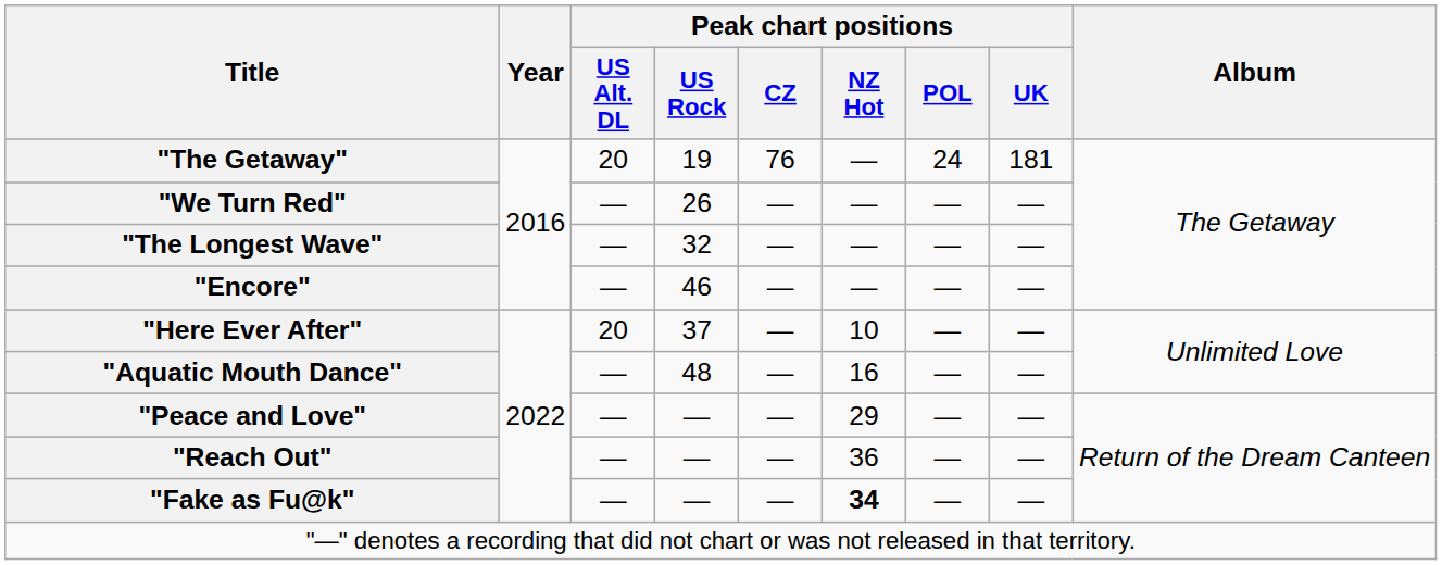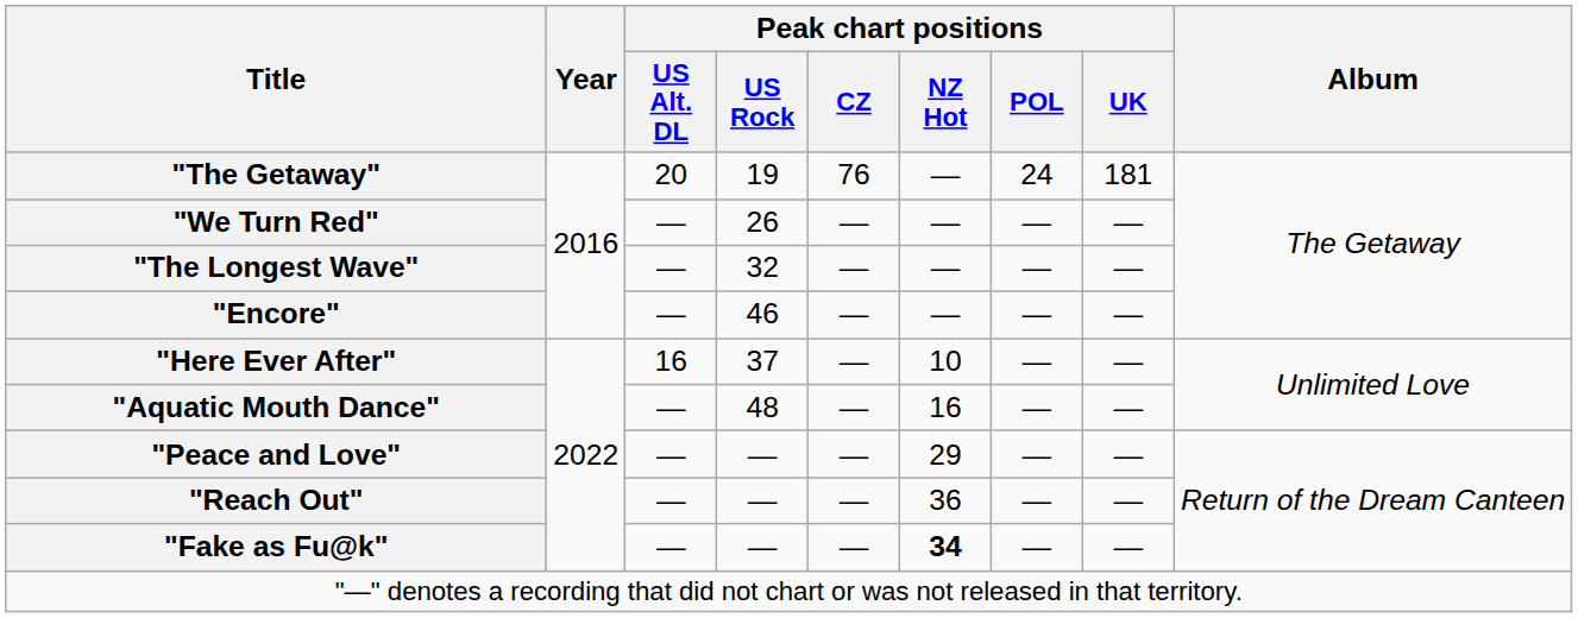 <table class="wikitable plainrowheaders" style="text-align:center;">
 <tr>
 <th scope="col" rowspan="2" style="width:18em;">Title</th>
 <th scope="col" rowspan="2">Year</th>
 <th scope="col" colspan="6">Peak chart positions</th>
 <th scope="col" rowspan="2">Album</th>
 </tr>
 <tr>
 <th scope="col" style="width:3em;font-size:90%;"><a href='#'>US<br>Alt.<br>DL</a><br></th>
 <th scope="col" style="width:3em;font-size:90%;"><a href='#'>US<br>Rock</a><br></th>
 <th scope="col" style="width:3em;font-size:90%;"><a href='#'>CZ</a><br></th>
 <th scope="col" style="width:3em;font-size:90%;"><a href='#'>NZ<br>Hot</a><br></th>
 <th scope="col" style="width:3em;font-size:90%;"><a href='#'>POL</a><br></th>
 <th scope="col" style="width:3em;font-size:90%;"><a href='#'>UK</a><br></th>
 </tr>
 <tr>
 <th scope="row">"The Getaway"</th>
 <td rowspan="4">2016</td>
 <td>20</td>
 <td>19</td>
 <td>76</td>
 <td>—</td>
 <td>24</td>
 <td>181</td>
 <td rowspan="4"><em>The Getaway</em></td>
 </tr>
 <tr>
 <th scope="row">"We Turn Red"</th>
 <td>—</td>
 <td>26</td>
 <td>—</td>
 <td>—</td>
 <td>—</td>
 <td>—</td>
 </tr>
 <tr>
 <th scope="row">"The Longest Wave"</th>
 <td>—</td>
 <td>32</td>
 <td>—</td>
 <td>—</td>
 <td>—</td>
 <td>—</td>
 </tr>
 <tr>
 <th scope="row">"Encore"</th>
 <td>—</td>
 <td>46</td>
 <td>—</td>
 <td>—</td>
 <td>—</td>
 <td>—</td>
 </tr>
 <tr>
 <th scope="row">"Here Ever After"</th>
 <td rowspan="5">2022</td>
-<td>20</td>
+<td>16</td>
 <td>37</td>
 <td>—</td>
 <td>10</td>
 <td>—</td>
 <td>—</td>
 <td rowspan="2"><em>Unlimited Love</em></td>
 </tr>
 <tr>
 <th scope="row">"Aquatic Mouth Dance"</th>
 <td>—</td>
 <td>48</td>
 <td>—</td>
 <td>16</td>
 <td>—</td>
 <td>—</td>
 </tr>
 <tr>
 <th scope="row">"Peace and Love"</th>
 <td>—</td>
 <td>—</td>
 <td>—</td>
 <td>29</td>
 <td>—</td>
 <td>—</td>
 <td rowspan="3"><em>Return of the Dream Canteen</em></td>
 </tr>
 <tr>
 <th scope="row">"Reach Out"</th>
 <td>—</td>
 <td>—</td>
 <td>—</td>
 <td>36</td>
 <td>—</td>
 <td>—</td>
 </tr>
 <tr>
 <th scope="row">"Fake as Fu@k"</th>
 <td>—</td>
 <td>—</td>
 <td>—</td>
 <td><strong>34</strong></td>
 <td>—</td>
 <td>—</td>
 </tr>
 <tr>
 <td colspan="14" style="font-size:90%">"—" denotes a recording that did not chart or was not released in that territory.</td>
 </tr>
 </table>
